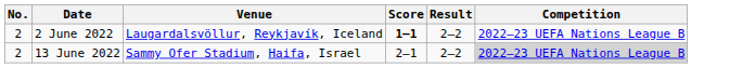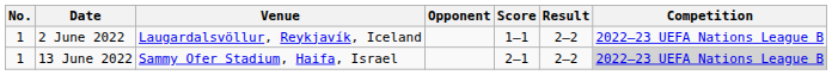 <table class="wikitable sortable">
 <tr>
 <th scope="col">No.</th>
 <th scope="col">Date</th>
 <th scope="col">Venue</th>
+<th scope="col">Opponent</th>
 <th scope="col">Score</th>
 <th scope="col">Result</th>
 <th scope="col">Competition</th>
 </tr>
 <tr>
-<td align="center">2</td>
+<td align="center">1</td>
 <td>2 June 2022</td>
 <td><a href='#'>Laugardalsvöllur</a>, <a href='#'>Reykjavík</a>, Iceland</td>
-<td align="center"><strong>1–1</strong></td>
+<td></td>
+<td align="center">1–1</td>
 <td align="center">2–2</td>
 <td><a href='#'>2022–23 UEFA Nations League B</a></td>
 </tr>
 <tr>
-<td align="center">2</td>
+<td align="center">1</td>
 <td>13 June 2022</td>
 <td><a href='#'>Sammy Ofer Stadium</a>, <a href='#'>Haifa</a>, Israel</td>
+<td></td>
 <td align="center">2–1</td>
 <td align="center">2–2</td>
 <td style="background: lightgrey;"><a href='#'>2022–23 UEFA Nations League B</a></td>
 </tr>
 </table>
